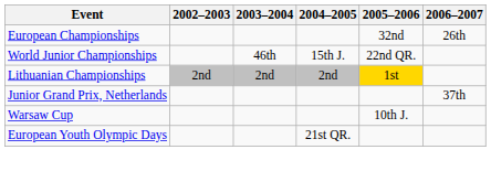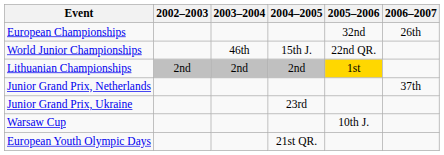 <table class="wikitable">
 <tr>
 <th>Event</th>
 <th>2002–2003</th>
 <th>2003–2004</th>
 <th>2004–2005</th>
 <th>2005–2006</th>
 <th>2006–2007</th>
 </tr>
 <tr>
 <td><a href='#'>European Championships</a></td>
 <td></td>
 <td></td>
 <td></td>
 <td align="center">32nd</td>
 <td align="center">26th</td>
 </tr>
 <tr>
 <td><a href='#'>World Junior Championships</a></td>
 <td></td>
 <td align="center">46th</td>
 <td align="center">15th J.</td>
 <td align="center">22nd QR.</td>
 <td></td>
 </tr>
 <tr>
 <td><a href='#'>Lithuanian Championships</a></td>
 <td align="center" bgcolor="silver">2nd</td>
 <td align="center" bgcolor="silver">2nd</td>
 <td align="center" bgcolor="silver">2nd</td>
 <td align="center" bgcolor="gold">1st</td>
 <td></td>
 </tr>
 <tr>
 <td><a href='#'>Junior Grand Prix, Netherlands</a></td>
 <td></td>
 <td></td>
 <td></td>
 <td></td>
 <td align="center">37th</td>
 </tr>
 <tr>
+<td><a href='#'>Junior Grand Prix, Ukraine</a></td>
+<td></td>
+<td></td>
+<td align="center">23rd</td>
+<td></td>
+<td></td>
+</tr>
+<tr>
 <td><a href='#'>Warsaw Cup</a></td>
 <td></td>
 <td></td>
 <td></td>
 <td align="center">10th J.</td>
 <td></td>
 </tr>
 <tr>
 <td><a href='#'>European Youth Olympic Days</a></td>
 <td></td>
 <td></td>
 <td align="center">21st QR.</td>
 <td></td>
 <td></td>
 </tr>
 </table>
